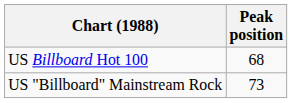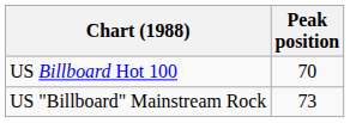 <table class="wikitable sortable">
 <tr>
 <th>Chart (1988)</th>
 <th>Peak<br>position</th>
 </tr>
 <tr>
 <td align="left">US <a href='#'><em>Billboard</em> Hot 100</a></td>
-<td align="center">68</td>
+<td align="center">70</td>
 </tr>
 <tr>
 <td align="left">US "Billboard" Mainstream Rock</td>
 <td style="text-align:center;">73</td>
 </tr>
 </table>
